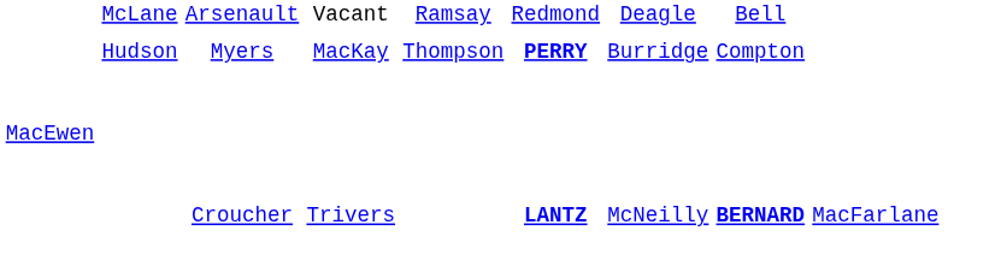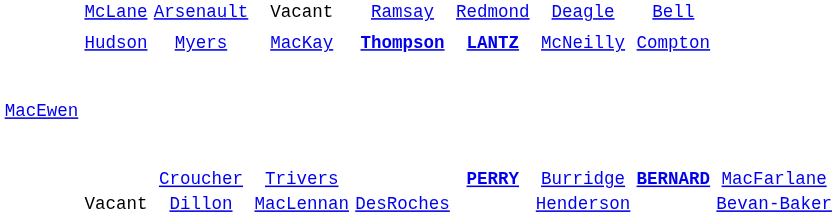 <table style="text-align:center;font-size:87%;" cellpadding="1px">
 <tr>
 <td></td>
 <td><a href='#'>McLane</a></td>
 <td><a href='#'>Arsenault</a></td>
 <td>Vacant</td>
 <td><a href='#'>Ramsay</a></td>
 <td><a href='#'>Redmond</a></td>
 <td><a href='#'>Deagle</a></td>
 <td><a href='#'>Bell</a></td>
 </tr>
 <tr>
 <td style="padding-top: 1px"></td>
 </tr>
 <tr>
 <td></td>
 <td><a href='#'>Hudson</a></td>
 <td><a href='#'>Myers</a></td>
 <td><a href='#'>MacKay</a></td>
-<td><a href='#'>Thompson</a></td>
-<td><a href='#'><strong>PERRY</strong></a></td>
-<td><a href='#'>Burridge</a></td>
+<td><strong><a href='#'>Thompson</a></strong></td>
+<td><a href='#'><strong>LANTZ</strong></a></td>
+<td><a href='#'>McNeilly</a></td>
 <td><a href='#'>Compton</a></td>
 </tr>
 <tr>
 <td style="padding-top: 25px"></td>
 </tr>
 <tr>
 <td><a href='#'>MacEwen</a></td>
 </tr>
 <tr>
 <td style="padding-top: 25px"></td>
 </tr>
 <tr>
 <td></td>
 <td></td>
 <td><a href='#'>Croucher</a></td>
 <td><a href='#'>Trivers</a></td>
 <td></td>
-<td><a href='#'><strong>LANTZ</strong></a></td>
-<td><a href='#'>McNeilly</a></td>
+<td><a href='#'><strong>PERRY</strong></a></td>
+<td><a href='#'>Burridge</a></td>
 <td><a href='#'><strong>BERNARD</strong></a></td>
 <td><a href='#'>MacFarlane</a></td>
 </tr>
+<tr>
+<td></td>
+<td>Vacant</td>
+<td><a href='#'>Dillon</a></td>
+<td><a href='#'>MacLennan</a></td>
+<td><a href='#'>DesRoches</a></td>
+<td></td>
+<td><a href='#'>Henderson</a></td>
+<td></td>
+<td><a href='#'>Bevan-Baker</a></td>
+</tr>
 </table>
